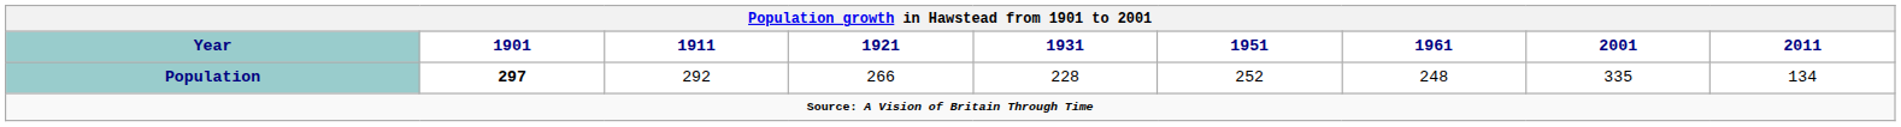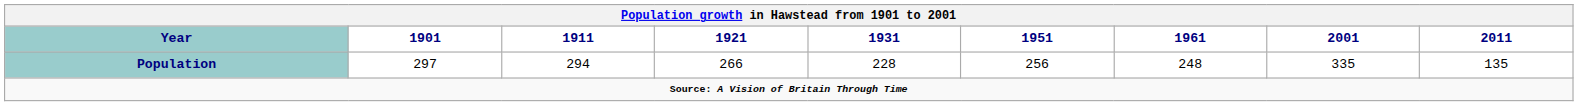 <table class="wikitable" style="font-size:90%;width:70%;border:0px;text-align:center;line-height:120%;">
 <tr>
 <th colspan="12" style="text-align:center;font-size:90%;"><a href='#'>Population growth</a> in Hawstead from 1901 to 2001</th>
 </tr>
 <tr>
 <th style="background: #99CCCC; color: #000080" height="17">Year</th>
 <th style="background: #FFFFFF; color:#000080;">1901</th>
 <th style="background: #FFFFFF; color:#000080;">1911</th>
 <th style="background: #FFFFFF; color:#000080;">1921</th>
 <th style="background: #FFFFFF; color:#000080;">1931</th>
 <th style="background: #FFFFFF; color:#000080;">1951</th>
 <th style="background: #FFFFFF; color:#000080;">1961</th>
 <th style="background: #FFFFFF; color:#000080;">2001</th>
 <th style="background: #FFFFFF; color:#000080;">2011</th>
 </tr>
 <tr Align="center">
 <th style="background: #99CCCC; color: #000080" height="17">Population</th>
-<td style="background: #FFFFFF; color: black;"><strong>297</strong></td>
-<td style="background: #FFFFFF; color: black;">292</td>
+<td style="background: #FFFFFF; color: black;">297</td>
+<td style="background: #FFFFFF; color: black;">294</td>
 <td style="background: #FFFFFF; color: black;">266</td>
 <td style="background: #FFFFFF; color: black;">228</td>
-<td style="background: #FFFFFF; color: black;">252</td>
+<td style="background: #FFFFFF; color: black;">256</td>
 <td style="background: #FFFFFF; color: black;">248</td>
 <td style="background: #FFFFFF; color: black;">335</td>
-<td style="background: #FFFFFF; color: black;">134</td>
+<td style="background: #FFFFFF; color: black;">135</td>
 </tr>
 <tr>
 <td colspan="12" style="text-align:center;font-size:90%;"><small><strong>Source: <em>A Vision of Britain Through Time<strong><em></small></td>
 </tr>
 </table>
